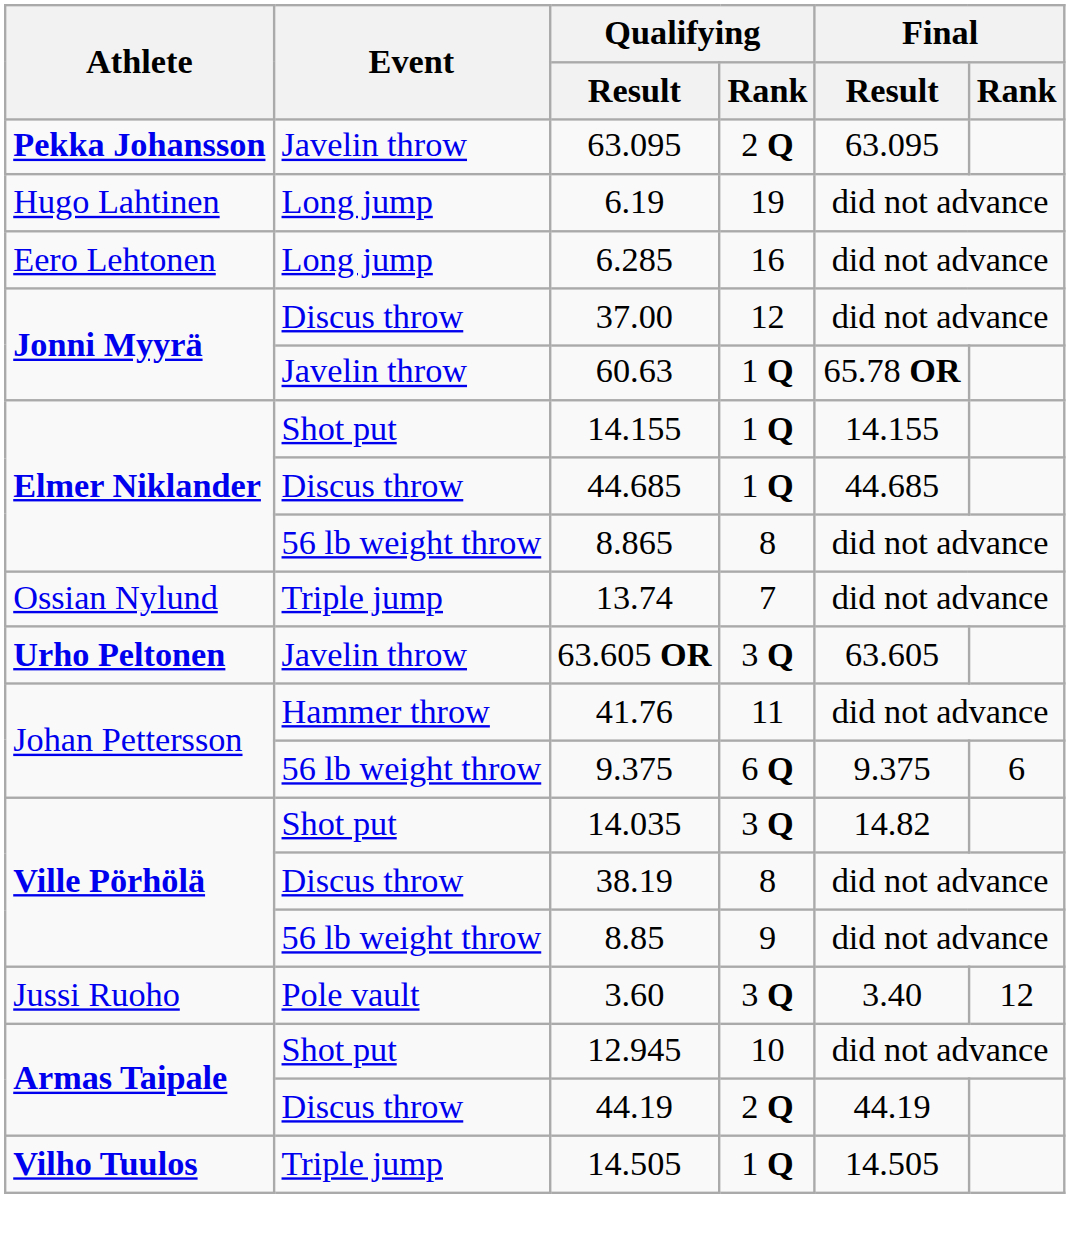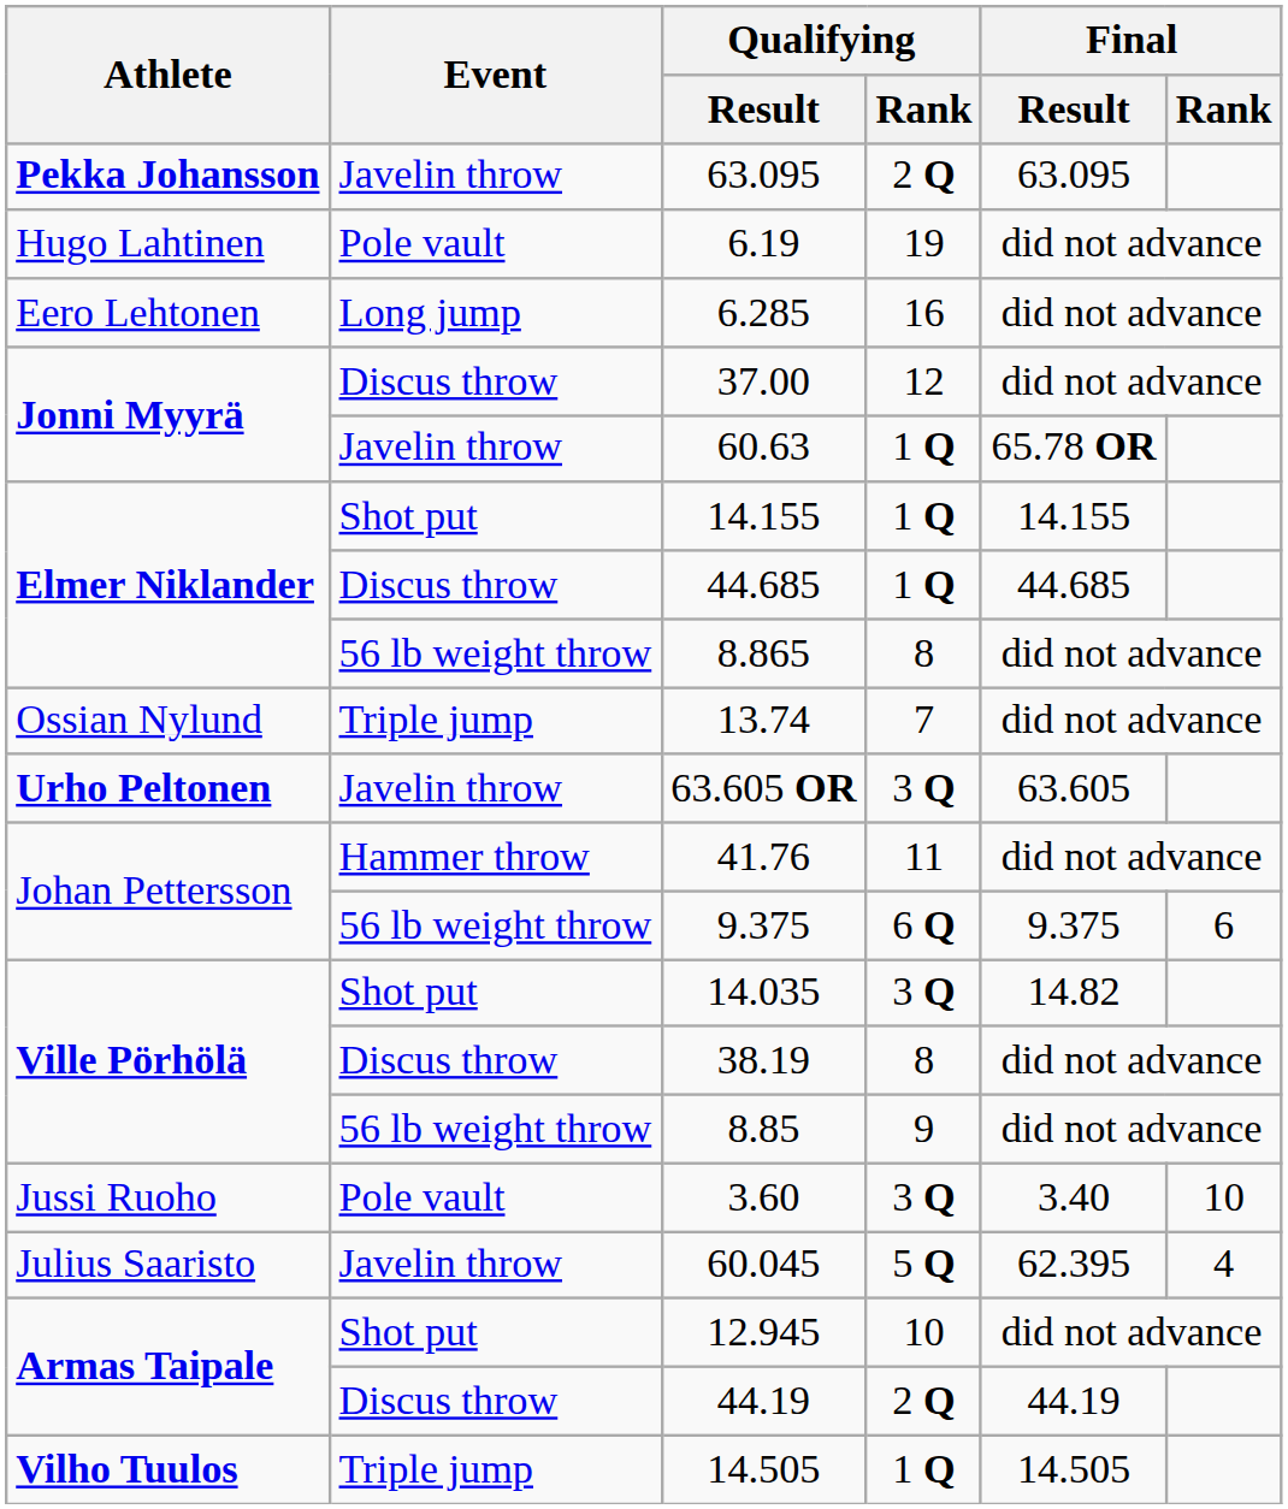 <table class=wikitable style="font-size:90%">
 <tr>
 <th rowspan=2>Athlete</th>
 <th rowspan=2>Event</th>
 <th colspan=2>Qualifying</th>
 <th colspan=2>Final</th>
 </tr>
 <tr>
 <th>Result</th>
 <th>Rank</th>
 <th>Result</th>
 <th>Rank</th>
 </tr>
 <tr>
 <td><strong><a href='#'>Pekka Johansson</a></strong></td>
 <td><a href='#'>Javelin throw</a></td>
 <td align=center>63.095</td>
 <td align=center>2 <strong>Q</strong></td>
 <td align=center>63.095</td>
 <td align=center></td>
 </tr>
 <tr>
 <td><a href='#'>Hugo Lahtinen</a></td>
-<td><a href='#'>Long jump</a></td>
+<td><a href='#'>Pole vault</a></td>
 <td align=center>6.19</td>
 <td align=center>19</td>
 <td align=center colspan=2>did not advance</td>
 </tr>
 <tr>
 <td><a href='#'>Eero Lehtonen</a></td>
 <td><a href='#'>Long jump</a></td>
 <td align=center>6.285</td>
 <td align=center>16</td>
 <td align=center colspan=2>did not advance</td>
 </tr>
 <tr>
 <td rowspan=2><strong><a href='#'>Jonni Myyrä</a></strong></td>
 <td><a href='#'>Discus throw</a></td>
 <td align=center>37.00</td>
 <td align=center>12</td>
 <td align=center colspan=2>did not advance</td>
 </tr>
 <tr>
 <td><a href='#'>Javelin throw</a></td>
 <td align=center>60.63</td>
 <td align=center>1 <strong>Q</strong></td>
 <td align=center>65.78 <strong>OR</strong></td>
 <td align=center></td>
 </tr>
 <tr>
 <td rowspan=3><strong><a href='#'>Elmer Niklander</a></strong></td>
 <td><a href='#'>Shot put</a></td>
 <td align=center>14.155</td>
 <td align=center>1 <strong>Q</strong></td>
 <td align=center>14.155</td>
 <td align=center></td>
 </tr>
 <tr>
 <td><a href='#'>Discus throw</a></td>
 <td align=center>44.685</td>
 <td align=center>1 <strong>Q</strong></td>
 <td align=center>44.685</td>
 <td align=center></td>
 </tr>
 <tr>
 <td><a href='#'>56 lb weight throw</a></td>
 <td align=center>8.865</td>
 <td align=center>8</td>
 <td align=center colspan=2>did not advance</td>
 </tr>
 <tr>
 <td><a href='#'>Ossian Nylund</a></td>
 <td><a href='#'>Triple jump</a></td>
 <td align=center>13.74</td>
 <td align=center>7</td>
 <td align=center colspan=2>did not advance</td>
 </tr>
 <tr>
 <td><strong><a href='#'>Urho Peltonen</a></strong></td>
 <td><a href='#'>Javelin throw</a></td>
 <td align=center>63.605 <strong>OR</strong></td>
 <td align=center>3 <strong>Q</strong></td>
 <td align=center>63.605</td>
 <td align=center></td>
 </tr>
 <tr>
 <td rowspan=2><a href='#'>Johan Pettersson</a></td>
 <td><a href='#'>Hammer throw</a></td>
 <td align=center>41.76</td>
 <td align=center>11</td>
 <td align=center colspan=2>did not advance</td>
 </tr>
 <tr>
 <td><a href='#'>56 lb weight throw</a></td>
 <td align=center>9.375</td>
 <td align=center>6 <strong>Q</strong></td>
 <td align=center>9.375</td>
 <td align=center>6</td>
 </tr>
 <tr>
 <td rowspan=3><strong><a href='#'>Ville Pörhölä</a></strong></td>
 <td><a href='#'>Shot put</a></td>
 <td align=center>14.035</td>
 <td align=center>3 <strong>Q</strong></td>
 <td align=center>14.82</td>
 <td align=center></td>
 </tr>
 <tr>
 <td><a href='#'>Discus throw</a></td>
 <td align=center>38.19</td>
 <td align=center>8</td>
 <td align=center colspan=2>did not advance</td>
 </tr>
 <tr>
 <td><a href='#'>56 lb weight throw</a></td>
 <td align=center>8.85</td>
 <td align=center>9</td>
 <td align=center colspan=2>did not advance</td>
 </tr>
 <tr>
 <td><a href='#'>Jussi Ruoho</a></td>
 <td><a href='#'>Pole vault</a></td>
 <td align=center>3.60</td>
 <td align=center>3 <strong>Q</strong></td>
 <td align=center>3.40</td>
-<td align=center>12</td>
+<td align=center>10</td>
+</tr>
+<tr>
+<td><a href='#'>Julius Saaristo</a></td>
+<td><a href='#'>Javelin throw</a></td>
+<td align=center>60.045</td>
+<td align=center>5 <strong>Q</strong></td>
+<td align=center>62.395</td>
+<td align=center>4</td>
 </tr>
 <tr>
 <td rowspan=2><strong><a href='#'>Armas Taipale</a></strong></td>
 <td><a href='#'>Shot put</a></td>
 <td align=center>12.945</td>
 <td align=center>10</td>
 <td align=center colspan=2>did not advance</td>
 </tr>
 <tr>
 <td><a href='#'>Discus throw</a></td>
 <td align=center>44.19</td>
 <td align=center>2 <strong>Q</strong></td>
 <td align=center>44.19</td>
 <td align=center></td>
 </tr>
 <tr>
 <td><strong><a href='#'>Vilho Tuulos</a></strong></td>
 <td><a href='#'>Triple jump</a></td>
 <td align=center>14.505</td>
 <td align=center>1 <strong>Q</strong></td>
 <td align=center>14.505</td>
 <td align=center></td>
 </tr>
 </table>
